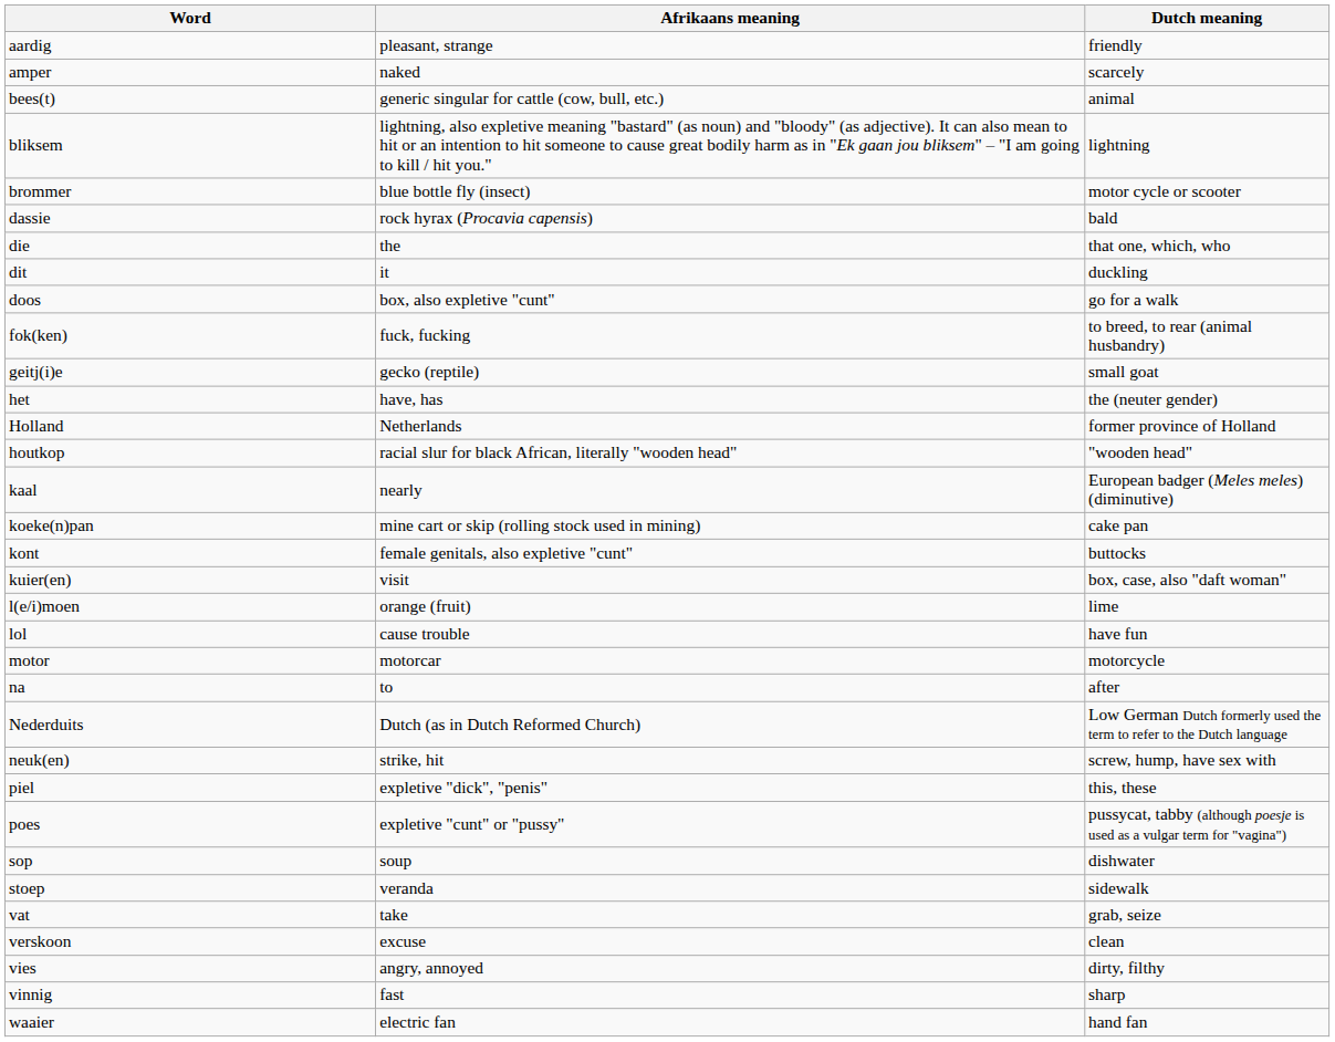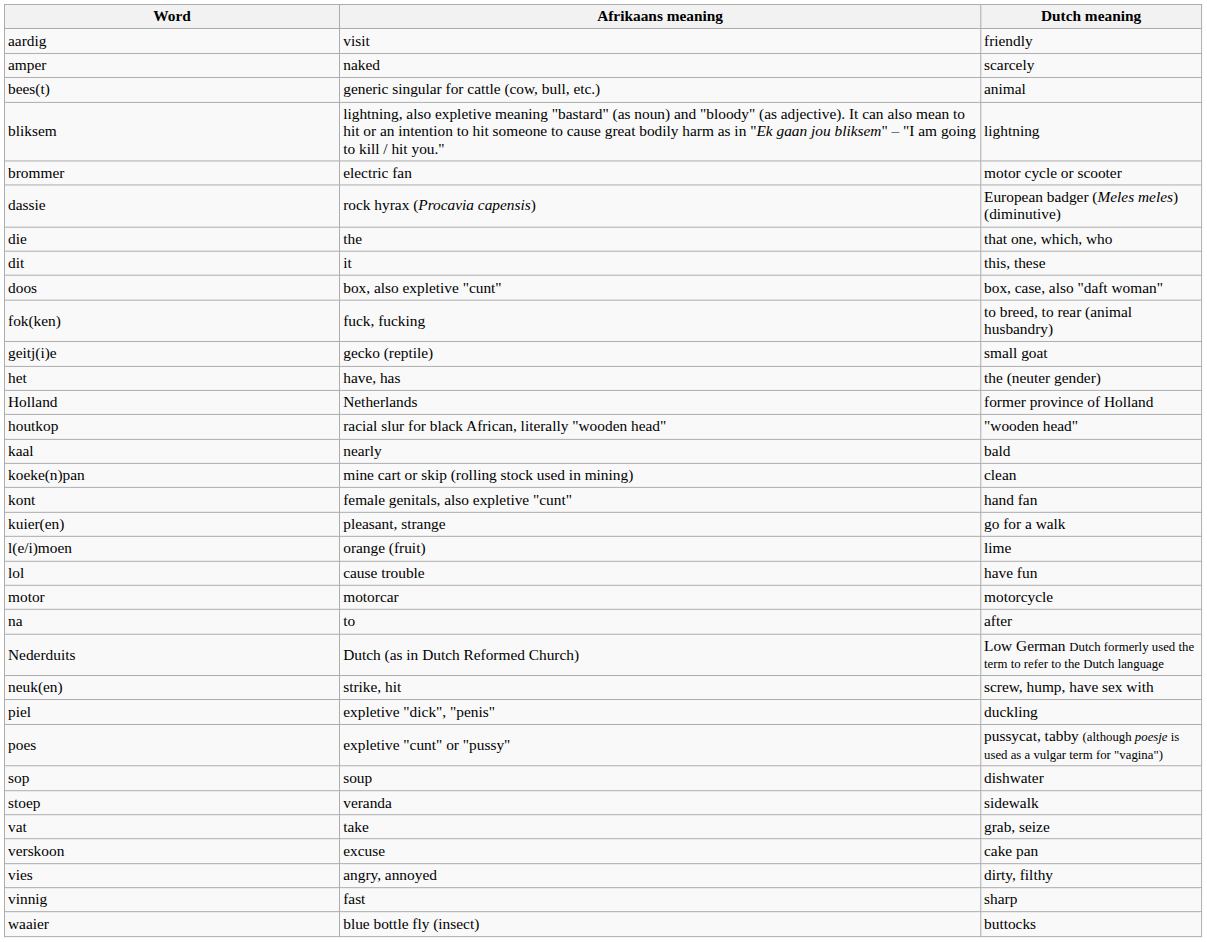 <table class="wikitable sortable">
 <tr>
 <th style="width:28%;">Word</th>
 <th>Afrikaans meaning</th>
 <th>Dutch meaning</th>
 </tr>
 <tr>
 <td>aardig</td>
-<td>pleasant, strange</td>
+<td>visit</td>
 <td>friendly</td>
 </tr>
 <tr>
 <td>amper</td>
 <td>naked</td>
 <td>scarcely</td>
 </tr>
 <tr>
 <td>bees(t)</td>
 <td>generic singular for cattle (cow, bull, etc.)</td>
 <td>animal</td>
 </tr>
 <tr>
 <td>bliksem</td>
 <td>lightning, also expletive meaning "bastard" (as noun) and "bloody" (as adjective). It can also mean to hit or an intention to hit someone to cause great bodily harm as in "<em>Ek gaan jou bliksem</em>" – "I am going to kill / hit you."</td>
 <td>lightning</td>
 </tr>
 <tr>
 <td>brommer</td>
-<td>blue bottle fly (insect)</td>
+<td>electric fan</td>
 <td>motor cycle or scooter</td>
 </tr>
 <tr>
 <td>dassie</td>
 <td>rock hyrax (<em>Procavia capensis</em>)</td>
-<td>bald</td>
+<td>European badger (<em>Meles meles</em>) (diminutive)</td>
 </tr>
 <tr>
 <td>die</td>
 <td>the</td>
 <td>that one, which, who</td>
 </tr>
 <tr>
 <td>dit</td>
 <td>it</td>
-<td>duckling</td>
+<td>this, these</td>
 </tr>
 <tr>
 <td>doos</td>
 <td>box, also expletive "cunt"</td>
-<td>go for a walk</td>
+<td>box, case, also "daft woman"</td>
 </tr>
 <tr>
 <td>fok(ken)</td>
 <td>fuck, fucking</td>
 <td>to breed, to rear (animal husbandry)</td>
 </tr>
 <tr>
 <td>geitj(i)e</td>
 <td>gecko (reptile)</td>
 <td>small goat</td>
 </tr>
 <tr>
 <td>het</td>
 <td>have, has</td>
 <td>the (neuter gender)</td>
 </tr>
 <tr>
 <td>Holland</td>
 <td>Netherlands</td>
 <td>former province of Holland</td>
 </tr>
 <tr>
 <td>houtkop</td>
 <td>racial slur for black African, literally "wooden head"</td>
 <td>"wooden head"</td>
 </tr>
 <tr>
 <td>kaal</td>
 <td>nearly</td>
-<td>European badger (<em>Meles meles</em>) (diminutive)</td>
+<td>bald</td>
 </tr>
 <tr>
 <td>koeke(n)pan</td>
 <td>mine cart or skip (rolling stock used in mining)</td>
-<td>cake pan</td>
+<td>clean</td>
 </tr>
 <tr>
 <td>kont</td>
 <td>female genitals, also expletive "cunt"</td>
-<td>buttocks</td>
+<td>hand fan</td>
 </tr>
 <tr>
 <td>kuier(en)</td>
-<td>visit</td>
-<td>box, case, also "daft woman"</td>
+<td>pleasant, strange</td>
+<td>go for a walk</td>
 </tr>
 <tr>
 <td>l(e/i)moen</td>
 <td>orange (fruit)</td>
 <td>lime</td>
 </tr>
 <tr>
 <td>lol</td>
 <td>cause trouble</td>
 <td>have fun</td>
 </tr>
 <tr>
 <td>motor</td>
 <td>motorcar</td>
 <td>motorcycle</td>
 </tr>
 <tr>
 <td>na</td>
 <td>to</td>
 <td>after</td>
 </tr>
 <tr>
 <td>Nederduits</td>
 <td>Dutch (as in Dutch Reformed Church)</td>
 <td>Low German <small>Dutch formerly used the term to refer to the Dutch language</small></td>
 </tr>
 <tr>
 <td>neuk(en)</td>
 <td>strike, hit</td>
 <td>screw, hump, have sex with</td>
 </tr>
 <tr>
 <td>piel</td>
 <td>expletive "dick", "penis"</td>
-<td>this, these</td>
+<td>duckling</td>
 </tr>
 <tr>
 <td>poes</td>
 <td>expletive "cunt" or "pussy"</td>
 <td>pussycat, tabby <small>(although <em>poesje</em> is used as a vulgar term for "vagina")</small></td>
 </tr>
 <tr>
 <td>sop</td>
 <td>soup</td>
 <td>dishwater</td>
 </tr>
 <tr>
 <td>stoep</td>
 <td>veranda</td>
 <td>sidewalk</td>
 </tr>
 <tr>
 <td>vat</td>
 <td>take</td>
 <td>grab, seize</td>
 </tr>
 <tr>
 <td>verskoon</td>
 <td>excuse</td>
-<td>clean</td>
+<td>cake pan</td>
 </tr>
 <tr>
 <td>vies</td>
 <td>angry, annoyed</td>
 <td>dirty, filthy</td>
 </tr>
 <tr>
 <td>vinnig</td>
 <td>fast</td>
 <td>sharp</td>
 </tr>
 <tr>
 <td>waaier</td>
-<td>electric fan</td>
-<td>hand fan</td>
+<td>blue bottle fly (insect)</td>
+<td>buttocks</td>
 </tr>
 </table>
